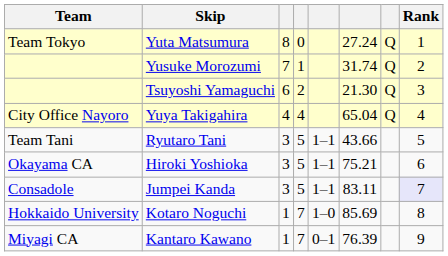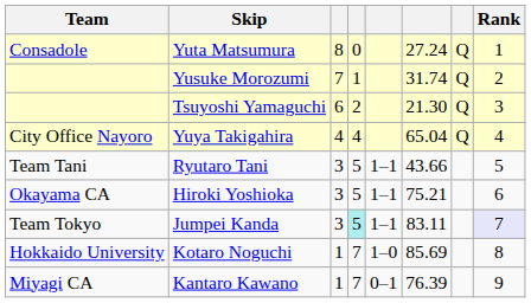 <table class="wikitable sortable" style="text-align: center;">
 <tr>
 <th>Team</th>
 <th>Skip</th>
 <th></th>
 <th></th>
 <th></th>
 <th></th>
 <th></th>
 <th>Rank</th>
 </tr>
 <tr style="background: #ffc;">
-<td style="text-align: left;"> Team Tokyo</td>
+<td style="text-align: left;"> <a href='#'>Consadole</a></td>
 <td style="text-align: left;"><a href='#'>Yuta Matsumura</a></td>
 <td>8</td>
 <td>0</td>
 <td></td>
 <td>27.24</td>
 <td>Q</td>
 <td>1</td>
 </tr>
 <tr style="background: #ffc;">
 <td style="text-align: left;"> </td>
 <td style="text-align: left;"><a href='#'>Yusuke Morozumi</a></td>
 <td>7</td>
 <td>1</td>
 <td></td>
 <td>31.74</td>
 <td>Q</td>
 <td>2</td>
 </tr>
 <tr style="background: #ffc;">
 <td style="text-align: left;"> </td>
 <td style="text-align: left;"><a href='#'>Tsuyoshi Yamaguchi</a></td>
 <td>6</td>
 <td>2</td>
 <td></td>
 <td>21.30</td>
 <td>Q</td>
 <td>3</td>
 </tr>
 <tr style="background: #ffc;">
 <td style="text-align: left;"> City Office <a href='#'>Nayoro</a></td>
 <td style="text-align: left;"><a href='#'>Yuya Takigahira</a></td>
 <td>4</td>
 <td>4</td>
 <td></td>
 <td>65.04</td>
 <td>Q</td>
 <td>4</td>
 </tr>
 <tr>
 <td style="text-align: left;"> Team Tani</td>
 <td style="text-align: left;"><a href='#'>Ryutaro Tani</a></td>
 <td>3</td>
 <td>5</td>
 <td>1–1</td>
 <td>43.66</td>
 <td></td>
 <td>5</td>
 </tr>
 <tr>
 <td style="text-align: left;"> <a href='#'>Okayama</a> CA</td>
 <td style="text-align: left;"><a href='#'>Hiroki Yoshioka</a></td>
 <td>3</td>
 <td>5</td>
 <td>1–1</td>
 <td>75.21</td>
 <td></td>
 <td>6</td>
 </tr>
 <tr>
-<td style="text-align: left;"> <a href='#'>Consadole</a></td>
+<td style="text-align: left;"> Team Tokyo</td>
 <td style="text-align: left;"><a href='#'>Jumpei Kanda</a></td>
 <td>3</td>
-<td>5</td>
+<td style="background: paleturquoise;">5</td>
 <td>1–1</td>
 <td>83.11</td>
 <td></td>
 <td style="background: lavender;">7</td>
 </tr>
 <tr>
 <td style="text-align: left;"> <a href='#'>Hokkaido University</a></td>
 <td style="text-align: left;"><a href='#'>Kotaro Noguchi</a></td>
 <td>1</td>
 <td>7</td>
 <td>1–0</td>
 <td>85.69</td>
 <td></td>
 <td>8</td>
 </tr>
 <tr>
 <td style="text-align: left;"> <a href='#'>Miyagi</a> CA</td>
 <td style="text-align: left;"><a href='#'>Kantaro Kawano</a></td>
 <td>1</td>
 <td>7</td>
 <td>0–1</td>
 <td>76.39</td>
 <td></td>
 <td>9</td>
 </tr>
 </table>
